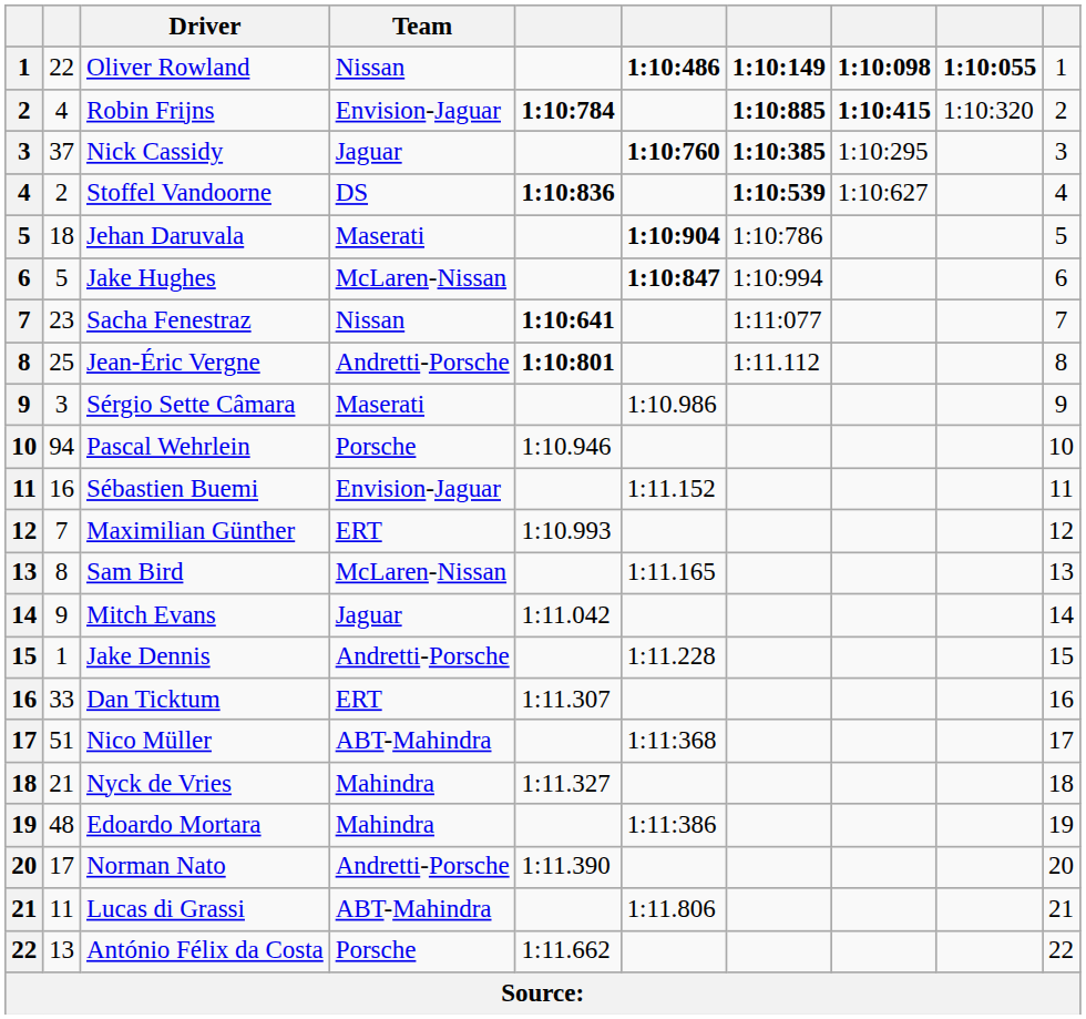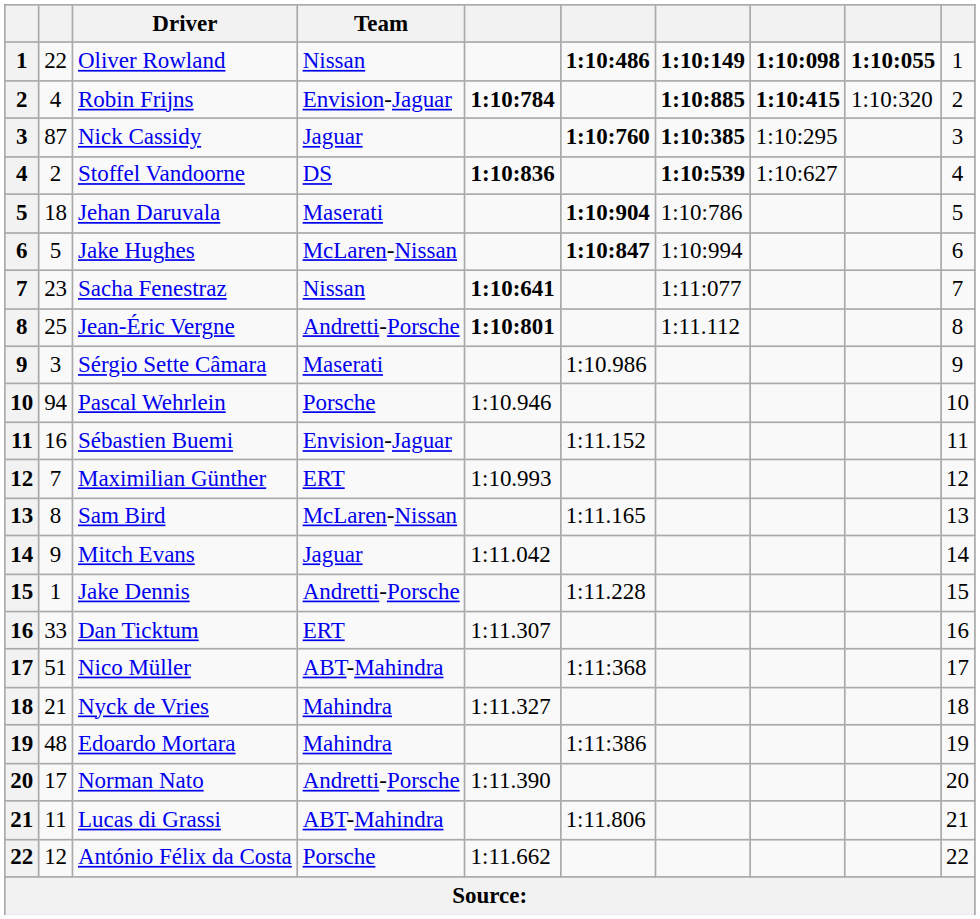 <table class="wikitable sortable" style="font-size: 85%">
 <tr>
 <th scope="col"></th>
 <th scope="col"></th>
 <th scope="col">Driver</th>
 <th scope="col">Team</th>
 <th scope="col"></th>
 <th scope="col"></th>
 <th scope="col"></th>
 <th scope="col"></th>
 <th scope="col"></th>
 <th scope="col"></th>
 </tr>
 <tr>
 <th scope="row">1</th>
 <td align="center">22</td>
 <td data-sort-value=""> <a href='#'>Oliver Rowland</a></td>
 <td><a href='#'>Nissan</a></td>
 <td></td>
 <td><strong>1:10:486</strong></td>
 <td><strong>1:10:149</strong></td>
 <td><strong>1:10:098</strong></td>
 <td><strong>1:10:055</strong></td>
 <td align="center">1</td>
 </tr>
 <tr>
 <th scope="row">2</th>
 <td align="center">4</td>
 <td data-sort-value=""> <a href='#'>Robin Frijns</a></td>
 <td><a href='#'>Envision</a>-<a href='#'>Jaguar</a></td>
 <td><strong>1:10:784</strong></td>
 <td></td>
 <td><strong>1:10:885</strong></td>
 <td><strong>1:10:415</strong></td>
 <td>1:10:320</td>
 <td align="center">2</td>
 </tr>
 <tr>
 <th scope="row">3</th>
-<td align="center">37</td>
+<td align="center">87</td>
 <td data-sort-value=""> <a href='#'>Nick Cassidy</a></td>
 <td><a href='#'>Jaguar</a></td>
 <td></td>
 <td><strong>1:10:760</strong></td>
 <td><strong>1:10:385</strong></td>
 <td>1:10:295</td>
 <td></td>
 <td align="center">3</td>
 </tr>
 <tr>
 <th scope="row">4</th>
 <td align="center">2</td>
 <td data-sort-value=""> <a href='#'>Stoffel Vandoorne</a></td>
 <td><a href='#'>DS</a></td>
 <td><strong>1:10:836</strong></td>
 <td></td>
 <td><strong>1:10:539</strong></td>
 <td>1:10:627</td>
 <td></td>
 <td align="center">4</td>
 </tr>
 <tr>
 <th scope="row">5</th>
 <td align="center">18</td>
 <td data-sort-value=""> <a href='#'>Jehan Daruvala</a></td>
 <td><a href='#'>Maserati</a></td>
 <td></td>
 <td><strong>1:10:904</strong></td>
 <td>1:10:786</td>
 <td></td>
 <td></td>
 <td align="center">5</td>
 </tr>
 <tr>
 <th scope="row">6</th>
 <td align="center">5</td>
 <td data-sort-value=""> <a href='#'>Jake Hughes</a></td>
 <td><a href='#'>McLaren</a>-<a href='#'>Nissan</a></td>
 <td></td>
 <td><strong>1:10:847</strong></td>
 <td>1:10:994</td>
 <td></td>
 <td></td>
 <td align="center">6</td>
 </tr>
 <tr>
 <th scope="row">7</th>
 <td align="center">23</td>
 <td data-sort-value=""> <a href='#'>Sacha Fenestraz</a></td>
 <td><a href='#'>Nissan</a></td>
 <td><strong>1:10:641</strong></td>
 <td></td>
 <td>1:11:077</td>
 <td></td>
 <td></td>
 <td align="center">7</td>
 </tr>
 <tr>
 <th scope="row">8</th>
 <td align="center">25</td>
 <td data-sort-value=""> <a href='#'>Jean-Éric Vergne</a></td>
 <td><a href='#'>Andretti</a>-<a href='#'>Porsche</a></td>
 <td><strong>1:10:801</strong></td>
 <td></td>
 <td>1:11.112</td>
 <td></td>
 <td></td>
 <td align="center">8</td>
 </tr>
 <tr>
 <th scope="row">9</th>
 <td align="center">3</td>
 <td data-sort-value=""> <a href='#'>Sérgio Sette Câmara</a></td>
 <td><a href='#'>Maserati</a></td>
 <td></td>
 <td>1:10.986</td>
 <td></td>
 <td></td>
 <td></td>
 <td align="center">9</td>
 </tr>
 <tr>
 <th scope="row">10</th>
 <td align="center">94</td>
 <td data-sort-value=""> <a href='#'>Pascal Wehrlein</a></td>
 <td><a href='#'>Porsche</a></td>
 <td>1:10.946</td>
 <td></td>
 <td></td>
 <td></td>
 <td></td>
 <td align="center">10</td>
 </tr>
 <tr>
 <th scope="row">11</th>
 <td align="center">16</td>
 <td data-sort-value=""> <a href='#'>Sébastien Buemi</a></td>
 <td><a href='#'>Envision</a>-<a href='#'>Jaguar</a></td>
 <td></td>
 <td>1:11.152</td>
 <td></td>
 <td></td>
 <td></td>
 <td align="center">11</td>
 </tr>
 <tr>
 <th scope="row">12</th>
 <td align="center">7</td>
 <td data-sort-value=""> <a href='#'>Maximilian Günther</a></td>
 <td><a href='#'>ERT</a></td>
 <td>1:10.993</td>
 <td></td>
 <td></td>
 <td></td>
 <td></td>
 <td align="center">12</td>
 </tr>
 <tr>
 <th scope="row">13</th>
 <td align="center">8</td>
 <td data-sort-value=""> <a href='#'>Sam Bird</a></td>
 <td><a href='#'>McLaren</a>-<a href='#'>Nissan</a></td>
 <td></td>
 <td>1:11.165</td>
 <td></td>
 <td></td>
 <td></td>
 <td align="center">13</td>
 </tr>
 <tr>
 <th scope="row">14</th>
 <td align="center">9</td>
 <td data-sort-value=""> <a href='#'>Mitch Evans</a></td>
 <td><a href='#'>Jaguar</a></td>
 <td>1:11.042</td>
 <td></td>
 <td></td>
 <td></td>
 <td></td>
 <td align="center">14</td>
 </tr>
 <tr>
 <th scope="row">15</th>
 <td align="center">1</td>
 <td data-sort-value=""> <a href='#'>Jake Dennis</a></td>
 <td><a href='#'>Andretti</a>-<a href='#'>Porsche</a></td>
 <td></td>
 <td>1:11.228</td>
 <td></td>
 <td></td>
 <td></td>
 <td align="center">15</td>
 </tr>
 <tr>
 <th scope="row">16</th>
 <td align="center">33</td>
 <td data-sort-value=""> <a href='#'>Dan Ticktum</a></td>
 <td><a href='#'>ERT</a></td>
 <td>1:11.307</td>
 <td></td>
 <td></td>
 <td></td>
 <td></td>
 <td align="center">16</td>
 </tr>
 <tr>
 <th scope="row">17</th>
 <td align="center">51</td>
 <td data-sort-value=""> <a href='#'>Nico Müller</a></td>
 <td><a href='#'>ABT</a>-<a href='#'>Mahindra</a></td>
 <td></td>
 <td>1:11:368</td>
 <td></td>
 <td></td>
 <td></td>
 <td align="center">17</td>
 </tr>
 <tr>
 <th scope="row">18</th>
 <td align="center">21</td>
 <td data-sort-value=""> <a href='#'>Nyck de Vries</a></td>
 <td><a href='#'>Mahindra</a></td>
 <td>1:11.327</td>
 <td></td>
 <td></td>
 <td></td>
 <td></td>
 <td align="center">18</td>
 </tr>
 <tr>
 <th scope="row">19</th>
 <td align="center">48</td>
 <td data-sort-value=""> <a href='#'>Edoardo Mortara</a></td>
 <td><a href='#'>Mahindra</a></td>
 <td></td>
 <td>1:11:386</td>
 <td></td>
 <td></td>
 <td></td>
 <td align="center">19</td>
 </tr>
 <tr>
 <th scope="row">20</th>
 <td align="center">17</td>
 <td data-sort-value=""> <a href='#'>Norman Nato</a></td>
 <td><a href='#'>Andretti</a>-<a href='#'>Porsche</a></td>
 <td>1:11.390</td>
 <td></td>
 <td></td>
 <td></td>
 <td></td>
 <td align="center">20</td>
 </tr>
 <tr>
 <th scope="row">21</th>
 <td align="center">11</td>
 <td data-sort-value=""> <a href='#'>Lucas di Grassi</a></td>
 <td><a href='#'>ABT</a>-<a href='#'>Mahindra</a></td>
 <td></td>
 <td>1:11.806</td>
 <td></td>
 <td></td>
 <td></td>
 <td align="center">21</td>
 </tr>
 <tr>
 <th scope="row">22</th>
-<td align="center">13</td>
+<td align="center">12</td>
 <td data-sort-value=""> <a href='#'>António Félix da Costa</a></td>
 <td><a href='#'>Porsche</a></td>
 <td>1:11.662</td>
 <td></td>
 <td></td>
 <td></td>
 <td></td>
 <td align="center">22</td>
 </tr>
 <tr>
 <th colspan="10">Source:</th>
 </tr>
 </table>
